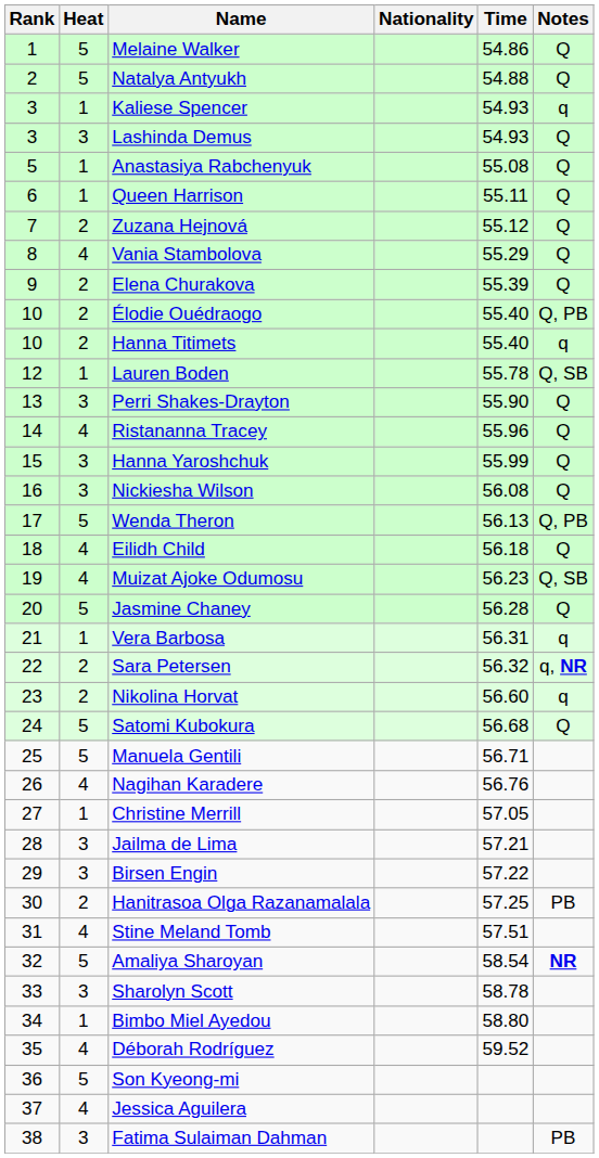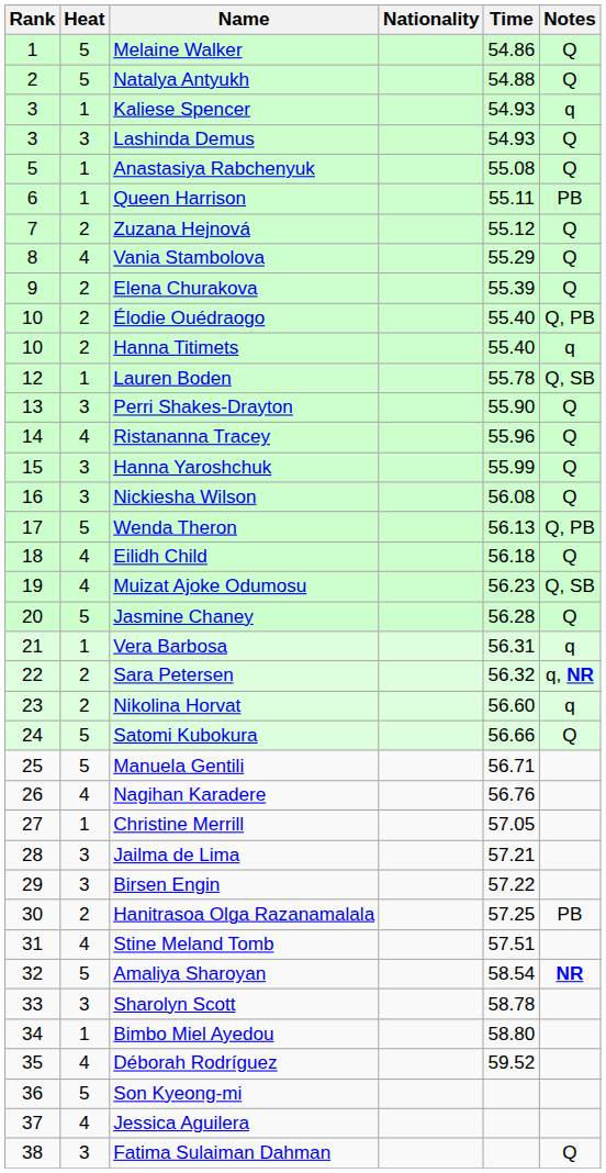 <table class="wikitable sortable" style="text-align:center">
 <tr>
 <th>Rank</th>
 <th>Heat</th>
 <th>Name</th>
 <th>Nationality</th>
 <th>Time</th>
 <th>Notes</th>
 </tr>
 <tr bgcolor=ccffcc>
 <td>1</td>
 <td>5</td>
 <td align=left><a href='#'>Melaine Walker</a></td>
 <td align=left></td>
 <td>54.86</td>
 <td>Q</td>
 </tr>
 <tr bgcolor=ccffcc>
 <td>2</td>
 <td>5</td>
 <td align=left><a href='#'>Natalya Antyukh</a></td>
 <td align=left></td>
 <td>54.88</td>
 <td>Q</td>
 </tr>
 <tr bgcolor=ccffcc>
 <td>3</td>
 <td>1</td>
 <td align=left><a href='#'>Kaliese Spencer</a></td>
 <td align=left></td>
 <td>54.93</td>
 <td>q</td>
 </tr>
 <tr bgcolor=ccffcc>
 <td>3</td>
 <td>3</td>
 <td align=left><a href='#'>Lashinda Demus</a></td>
 <td align=left></td>
 <td>54.93</td>
 <td>Q</td>
 </tr>
 <tr bgcolor=ccffcc>
 <td>5</td>
 <td>1</td>
 <td align=left><a href='#'>Anastasiya Rabchenyuk</a></td>
 <td align=left></td>
 <td>55.08</td>
 <td>Q</td>
 </tr>
 <tr bgcolor=ccffcc>
 <td>6</td>
 <td>1</td>
 <td align=left><a href='#'>Queen Harrison</a></td>
 <td align=left></td>
 <td>55.11</td>
-<td>Q</td>
+<td>PB</td>
 </tr>
 <tr bgcolor=ccffcc>
 <td>7</td>
 <td>2</td>
 <td align=left><a href='#'>Zuzana Hejnová</a></td>
 <td align=left></td>
 <td>55.12</td>
 <td>Q</td>
 </tr>
 <tr bgcolor=ccffcc>
 <td>8</td>
 <td>4</td>
 <td align=left><a href='#'>Vania Stambolova</a></td>
 <td align=left></td>
 <td>55.29</td>
 <td>Q</td>
 </tr>
 <tr bgcolor=ccffcc>
 <td>9</td>
 <td>2</td>
 <td align=left><a href='#'>Elena Churakova</a></td>
 <td align=left></td>
 <td>55.39</td>
 <td>Q</td>
 </tr>
 <tr bgcolor=ccffcc>
 <td>10</td>
 <td>2</td>
 <td align=left><a href='#'>Élodie Ouédraogo</a></td>
 <td align=left></td>
 <td>55.40</td>
 <td>Q, PB</td>
 </tr>
 <tr bgcolor=ccffcc>
 <td>10</td>
 <td>2</td>
 <td align=left><a href='#'>Hanna Titimets</a></td>
 <td align=left></td>
 <td>55.40</td>
 <td>q</td>
 </tr>
 <tr bgcolor=ccffcc>
 <td>12</td>
 <td>1</td>
 <td align=left><a href='#'>Lauren Boden</a></td>
 <td align=left></td>
 <td>55.78</td>
 <td>Q, SB</td>
 </tr>
 <tr bgcolor=ccffcc>
 <td>13</td>
 <td>3</td>
 <td align=left><a href='#'>Perri Shakes-Drayton</a></td>
 <td align=left></td>
 <td>55.90</td>
 <td>Q</td>
 </tr>
 <tr bgcolor=ccffcc>
 <td>14</td>
 <td>4</td>
 <td align=left><a href='#'>Ristananna Tracey</a></td>
 <td align=left></td>
 <td>55.96</td>
 <td>Q</td>
 </tr>
 <tr bgcolor=ccffcc>
 <td>15</td>
 <td>3</td>
 <td align=left><a href='#'>Hanna Yaroshchuk</a></td>
 <td align=left></td>
 <td>55.99</td>
 <td>Q</td>
 </tr>
 <tr bgcolor=ccffcc>
 <td>16</td>
 <td>3</td>
 <td align=left><a href='#'>Nickiesha Wilson</a></td>
 <td align=left></td>
 <td>56.08</td>
 <td>Q</td>
 </tr>
 <tr bgcolor=ccffcc>
 <td>17</td>
 <td>5</td>
 <td align=left><a href='#'>Wenda Theron</a></td>
 <td align=left></td>
 <td>56.13</td>
 <td>Q, PB</td>
 </tr>
 <tr bgcolor=ccffcc>
 <td>18</td>
 <td>4</td>
 <td align=left><a href='#'>Eilidh Child</a></td>
 <td align=left></td>
 <td>56.18</td>
 <td>Q</td>
 </tr>
 <tr bgcolor=ccffcc>
 <td>19</td>
 <td>4</td>
 <td align=left><a href='#'>Muizat Ajoke Odumosu</a></td>
 <td align=left></td>
 <td>56.23</td>
 <td>Q, SB</td>
 </tr>
 <tr bgcolor=ccffcc>
 <td>20</td>
 <td>5</td>
 <td align=left><a href='#'>Jasmine Chaney</a></td>
 <td align=left></td>
 <td>56.28</td>
 <td>Q</td>
 </tr>
 <tr bgcolor=ddffdd>
 <td>21</td>
 <td>1</td>
 <td align=left><a href='#'>Vera Barbosa</a></td>
 <td align=left></td>
 <td>56.31</td>
 <td>q</td>
 </tr>
 <tr bgcolor=ddffdd>
 <td>22</td>
 <td>2</td>
 <td align=left><a href='#'>Sara Petersen</a></td>
 <td align=left></td>
 <td>56.32</td>
 <td>q, <strong><a href='#'>NR</a></strong></td>
 </tr>
 <tr bgcolor=ddffdd>
 <td>23</td>
 <td>2</td>
 <td align=left><a href='#'>Nikolina Horvat</a></td>
 <td align=left></td>
 <td>56.60</td>
 <td>q</td>
 </tr>
 <tr bgcolor=ddffdd>
 <td>24</td>
 <td>5</td>
 <td align=left><a href='#'>Satomi Kubokura</a></td>
 <td align=left></td>
-<td>56.68</td>
+<td>56.66</td>
 <td>Q</td>
 </tr>
 <tr>
 <td>25</td>
 <td>5</td>
 <td align=left><a href='#'>Manuela Gentili</a></td>
 <td align=left></td>
 <td>56.71</td>
 <td></td>
 </tr>
 <tr>
 <td>26</td>
 <td>4</td>
 <td align=left><a href='#'>Nagihan Karadere</a></td>
 <td align=left></td>
 <td>56.76</td>
 <td></td>
 </tr>
 <tr>
 <td>27</td>
 <td>1</td>
 <td align=left><a href='#'>Christine Merrill</a></td>
 <td align=left></td>
 <td>57.05</td>
 <td></td>
 </tr>
 <tr>
 <td>28</td>
 <td>3</td>
 <td align=left><a href='#'>Jailma de Lima</a></td>
 <td align=left></td>
 <td>57.21</td>
 <td></td>
 </tr>
 <tr>
 <td>29</td>
 <td>3</td>
 <td align=left><a href='#'>Birsen Engin</a></td>
 <td align=left></td>
 <td>57.22</td>
 <td></td>
 </tr>
 <tr>
 <td>30</td>
 <td>2</td>
 <td align=left><a href='#'>Hanitrasoa Olga Razanamalala</a></td>
 <td align=left></td>
 <td>57.25</td>
 <td>PB</td>
 </tr>
 <tr>
 <td>31</td>
 <td>4</td>
 <td align=left><a href='#'>Stine Meland Tomb</a></td>
 <td align=left></td>
 <td>57.51</td>
 <td></td>
 </tr>
 <tr>
 <td>32</td>
 <td>5</td>
 <td align=left><a href='#'>Amaliya Sharoyan</a></td>
 <td align=left></td>
 <td>58.54</td>
 <td><strong><a href='#'>NR</a></strong></td>
 </tr>
 <tr>
 <td>33</td>
 <td>3</td>
 <td align=left><a href='#'>Sharolyn Scott</a></td>
 <td align=left></td>
 <td>58.78</td>
 <td></td>
 </tr>
 <tr>
 <td>34</td>
 <td>1</td>
 <td align=left><a href='#'>Bimbo Miel Ayedou</a></td>
 <td align=left></td>
 <td>58.80</td>
 <td></td>
 </tr>
 <tr>
 <td>35</td>
 <td>4</td>
 <td align=left><a href='#'>Déborah Rodríguez</a></td>
 <td align=left></td>
 <td>59.52</td>
 <td></td>
 </tr>
 <tr>
 <td>36</td>
 <td>5</td>
 <td align=left><a href='#'>Son Kyeong-mi</a></td>
 <td align=left></td>
 <td></td>
 <td></td>
 </tr>
 <tr>
 <td>37</td>
 <td>4</td>
 <td align=left><a href='#'>Jessica Aguilera</a></td>
 <td align=left></td>
 <td></td>
 <td></td>
 </tr>
 <tr>
 <td>38</td>
 <td>3</td>
 <td align=left><a href='#'>Fatima Sulaiman Dahman</a></td>
 <td align=left></td>
 <td></td>
-<td>PB</td>
+<td>Q</td>
 </tr>
 </table>
